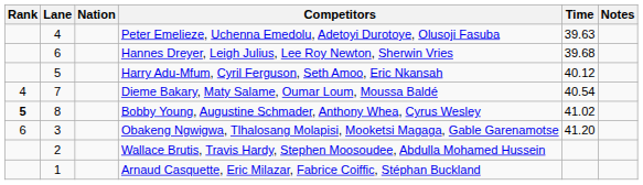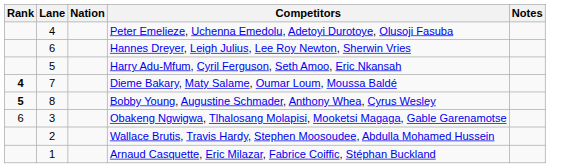 <table class="wikitable sortable" style="text-align:center; font-size:95%">
 <tr>
 <th>Rank</th>
 <th>Lane</th>
 <th>Nation</th>
 <th>Competitors</th>
-<th>Time</th>
 <th>Notes</th>
 </tr>
 <tr>
 <td></td>
 <td>4</td>
 <td align=left></td>
 <td align=left><a href='#'>Peter Emelieze</a>, <a href='#'>Uchenna Emedolu</a>, <a href='#'>Adetoyi Durotoye</a>, <a href='#'>Olusoji Fasuba</a></td>
-<td>39.63</td>
 <td></td>
 </tr>
 <tr>
 <td></td>
 <td>6</td>
 <td align=left></td>
 <td align=left><a href='#'>Hannes Dreyer</a>, <a href='#'>Leigh Julius</a>, <a href='#'>Lee Roy Newton</a>, <a href='#'>Sherwin Vries</a></td>
-<td>39.68</td>
 <td></td>
 </tr>
 <tr>
 <td></td>
 <td>5</td>
 <td align=left></td>
 <td align=left><a href='#'>Harry Adu-Mfum</a>, <a href='#'>Cyril Ferguson</a>, <a href='#'>Seth Amoo</a>, <a href='#'>Eric Nkansah</a></td>
-<td>40.12</td>
 <td></td>
 </tr>
 <tr>
-<td>4</td>
+<td><strong>4</strong></td>
 <td>7</td>
 <td align=left></td>
 <td align=left><a href='#'>Dieme Bakary</a>, <a href='#'>Maty Salame</a>, <a href='#'>Oumar Loum</a>, <a href='#'>Moussa Baldé</a></td>
-<td>40.54</td>
 <td></td>
 </tr>
 <tr>
 <td><strong>5</strong></td>
 <td>8</td>
 <td align=left></td>
 <td align=left><a href='#'>Bobby Young</a>, <a href='#'>Augustine Schmader</a>, <a href='#'>Anthony Whea</a>, <a href='#'>Cyrus Wesley</a></td>
-<td>41.02</td>
 <td></td>
 </tr>
 <tr>
 <td>6</td>
 <td>3</td>
 <td align=left></td>
 <td align=left><a href='#'>Obakeng Ngwigwa</a>, <a href='#'>Tlhalosang Molapisi</a>, <a href='#'>Mooketsi Magaga</a>, <a href='#'>Gable Garenamotse</a></td>
-<td>41.20</td>
 <td></td>
 </tr>
 <tr>
 <td></td>
 <td>2</td>
 <td align=left></td>
 <td align=left><a href='#'>Wallace Brutis</a>, <a href='#'>Travis Hardy</a>, <a href='#'>Stephen Moosoudee</a>, <a href='#'>Abdulla Mohamed Hussein</a></td>
 <td></td>
-<td></td>
 </tr>
 <tr>
 <td></td>
 <td>1</td>
 <td align=left></td>
 <td align=left><a href='#'>Arnaud Casquette</a>, <a href='#'>Eric Milazar</a>, <a href='#'>Fabrice Coiffic</a>, <a href='#'>Stéphan Buckland</a></td>
 <td></td>
-<td></td>
 </tr>
 </table>
